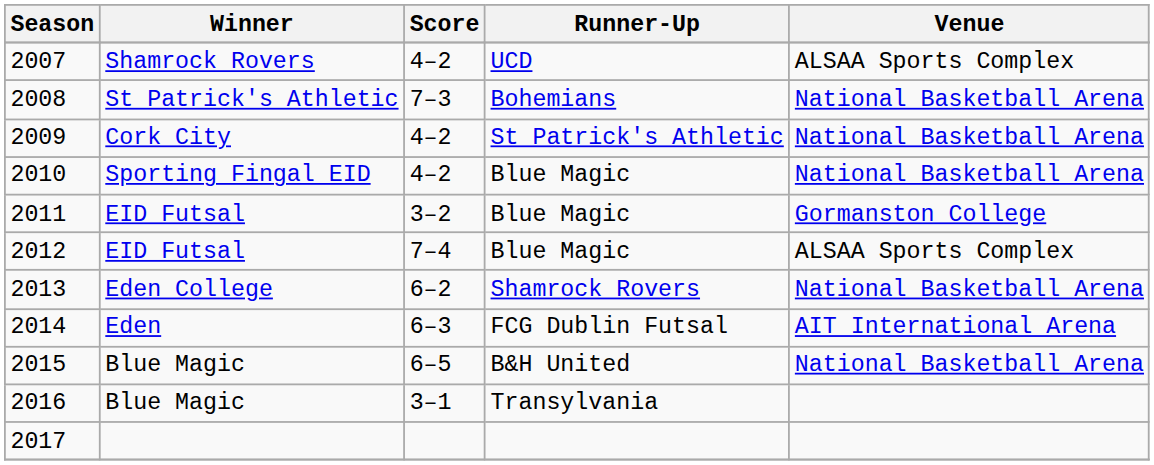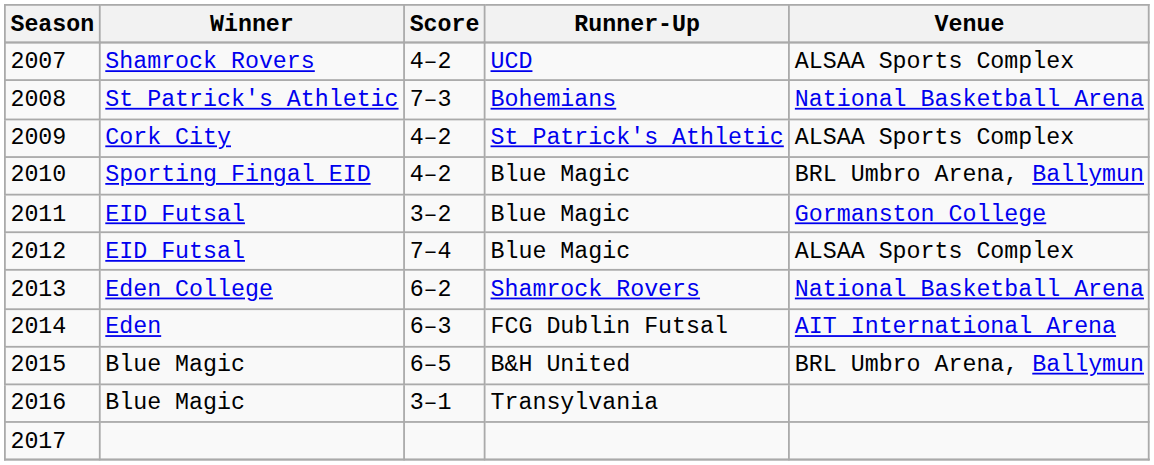 <table class="wikitable collapsible ">
 <tr>
 <th>Season</th>
 <th>Winner</th>
 <th>Score</th>
 <th>Runner-Up</th>
 <th>Venue</th>
 </tr>
 <tr 15B.C>
 </tr>
 <tr>
 <td>2007</td>
 <td><a href='#'>Shamrock Rovers</a></td>
 <td>4–2</td>
 <td><a href='#'>UCD</a></td>
 <td>ALSAA Sports Complex</td>
 </tr>
 <tr>
 <td>2008</td>
 <td><a href='#'>St Patrick's Athletic</a></td>
 <td>7–3</td>
 <td><a href='#'>Bohemians</a></td>
 <td><a href='#'>National Basketball Arena</a></td>
 </tr>
 <tr>
 <td>2009</td>
 <td><a href='#'>Cork City</a></td>
 <td>4–2 <em></em></td>
 <td><a href='#'>St Patrick's Athletic</a></td>
-<td><a href='#'>National Basketball Arena</a></td>
+<td>ALSAA Sports Complex</td>
 </tr>
 <tr>
 <td>2010</td>
 <td><a href='#'>Sporting Fingal EID</a></td>
 <td>4–2</td>
 <td>Blue Magic</td>
-<td><a href='#'>National Basketball Arena</a></td>
+<td>BRL Umbro Arena, <a href='#'>Ballymun</a></td>
 </tr>
 <tr>
 <td>2011</td>
 <td><a href='#'>EID Futsal</a></td>
 <td>3–2</td>
 <td>Blue Magic</td>
 <td><a href='#'>Gormanston College</a></td>
 </tr>
 <tr>
 <td>2012</td>
 <td><a href='#'>EID Futsal</a></td>
 <td>7–4</td>
 <td>Blue Magic</td>
 <td>ALSAA Sports Complex</td>
 </tr>
 <tr>
 <td>2013</td>
 <td><a href='#'>Eden College</a></td>
 <td>6–2</td>
 <td><a href='#'>Shamrock Rovers</a></td>
 <td><a href='#'>National Basketball Arena</a></td>
 </tr>
 <tr>
 <td>2014</td>
 <td><a href='#'>Eden</a></td>
 <td>6–3</td>
 <td>FCG Dublin Futsal</td>
 <td><a href='#'>AIT International Arena</a></td>
 </tr>
 <tr>
 <td>2015</td>
 <td>Blue Magic </td>
 <td>6–5</td>
 <td>B&H United</td>
-<td><a href='#'>National Basketball Arena</a></td>
+<td>BRL Umbro Arena, <a href='#'>Ballymun</a></td>
 </tr>
 <tr>
 <td>2016</td>
 <td>Blue Magic </td>
 <td>3–1 <em></em></td>
 <td>Transylvania</td>
 <td></td>
 </tr>
 <tr>
 <td>2017</td>
 <td></td>
 <td></td>
 <td></td>
 <td></td>
 </tr>
 <tr>
 </tr>
 </table>
